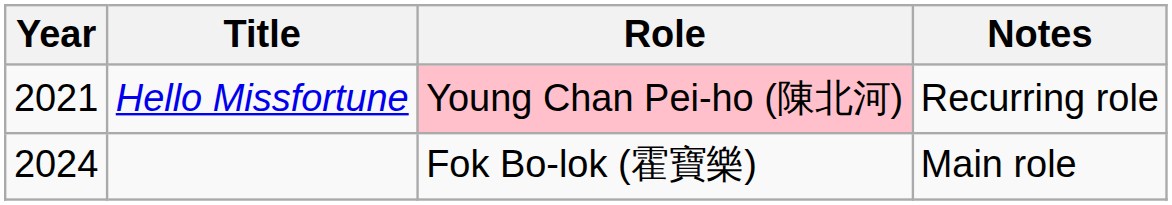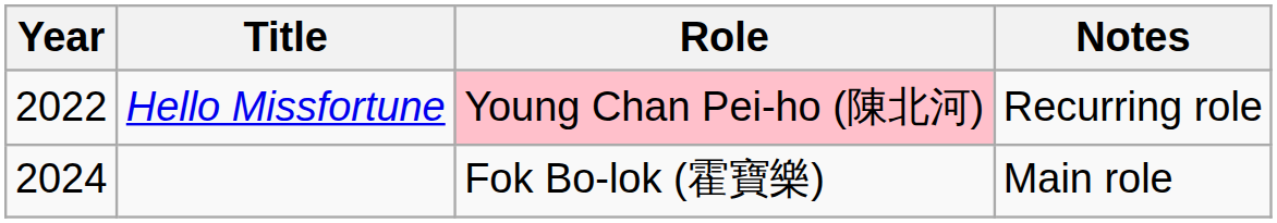 <table class="wikitable">
 <tr>
 <th>Year</th>
 <th>Title</th>
 <th>Role</th>
 <th>Notes</th>
 </tr>
 <tr>
-<td>2021</td>
+<td>2022</td>
 <td><em><a href='#'>Hello Missfortune</a></em></td>
 <td style="background: pink;">Young Chan Pei-ho (陳北河)</td>
 <td>Recurring role</td>
 </tr>
 <tr>
 <td>2024</td>
 <td><em></em></td>
 <td>Fok Bo-lok (霍寶樂)</td>
 <td>Main role</td>
 </tr>
 </table>
